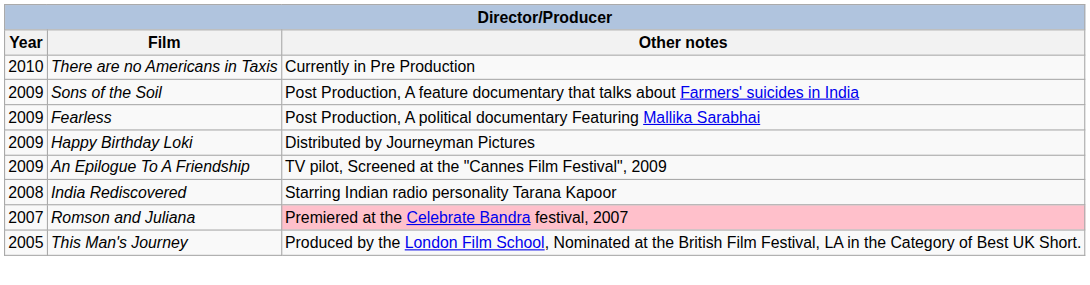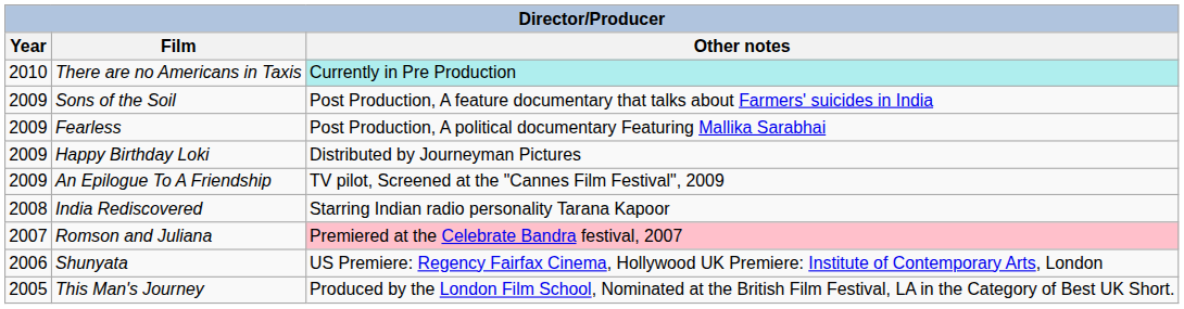 <table class="wikitable" style="font-size: 90%;">
 <tr>
 <th colspan="3" style="background: LightSteelBlue;">Director/Producer</th>
 </tr>
 <tr>
 <th>Year</th>
 <th>Film</th>
 <th>Other notes</th>
 </tr>
 <tr>
 <td>2010</td>
 <td><em>There are no Americans in Taxis</em></td>
-<td>Currently in Pre Production</td>
+<td style="background: paleturquoise;">Currently in Pre Production</td>
 </tr>
 <tr>
 <td>2009</td>
 <td><em>Sons of the Soil</em></td>
 <td>Post Production, A feature documentary that talks about <a href='#'>Farmers' suicides in India</a></td>
 </tr>
 <tr>
 <td>2009</td>
 <td><em>Fearless</em></td>
 <td>Post Production, A political documentary Featuring <a href='#'>Mallika Sarabhai</a></td>
 </tr>
 <tr>
 <td>2009</td>
 <td><em>Happy Birthday Loki</em></td>
 <td>Distributed by Journeyman Pictures</td>
 </tr>
 <tr>
 <td>2009</td>
 <td><em>An Epilogue To A Friendship</em></td>
 <td>TV pilot, Screened at the "Cannes Film Festival", 2009</td>
 </tr>
 <tr>
 <td>2008</td>
 <td><em>India Rediscovered</em></td>
 <td>Starring Indian radio personality Tarana Kapoor</td>
 </tr>
 <tr>
 <td>2007</td>
 <td><em>Romson and Juliana</em></td>
 <td style="background: pink;">Premiered at the <a href='#'>Celebrate Bandra</a> festival, 2007</td>
 </tr>
 <tr>
+<td>2006</td>
+<td><em>Shunyata</em></td>
+<td>US Premiere: <a href='#'>Regency Fairfax Cinema</a>, Hollywood UK Premiere: <a href='#'>Institute of Contemporary Arts</a>, London</td>
+</tr>
+<tr>
 <td>2005</td>
 <td><em>This Man's Journey</em></td>
 <td>Produced by the <a href='#'>London Film School</a>, Nominated at the British Film Festival, LA in the Category of Best UK Short.</td>
 </tr>
 </table>
